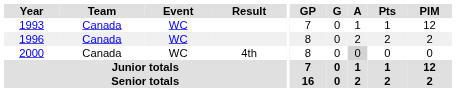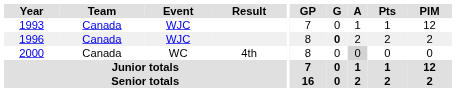 <table border="0" cellpadding="1" cellspacing="0" ID="Table3" style="text-align:center; width:40em">
 <tr ALIGN="center" bgcolor="#e0e0e0">
 <th>Year</th>
 <th>Team</th>
 <th>Event</th>
 <th>Result</th>
 <th rowspan="99" bgcolor="#ffffff"></th>
 <th>GP</th>
 <th>G</th>
 <th>A</th>
 <th>Pts</th>
 <th>PIM</th>
 </tr>
 <tr>
 <td><a href='#'>1993</a></td>
 <td><a href='#'>Canada</a></td>
-<td><a href='#'>WC</a></td>
+<td><a href='#'>WJC</a></td>
 <td></td>
 <td>7</td>
 <td>0</td>
 <td>1</td>
 <td>1</td>
 <td>12</td>
 </tr>
 <tr bgcolor="#f0f0f0">
 <td><a href='#'>1996</a></td>
 <td><a href='#'>Canada</a></td>
-<td><a href='#'>WC</a></td>
+<td><a href='#'>WJC</a></td>
 <td></td>
 <td>8</td>
-<td>0</td>
+<td><strong>0</strong></td>
 <td>2</td>
 <td>2</td>
 <td>2</td>
 </tr>
 <tr>
 <td><a href='#'>2000</a></td>
 <td>Canada</td>
 <td>WC</td>
 <td>4th</td>
 <td>8</td>
 <td>0</td>
 <td style="background: lightgrey;">0</td>
 <td>0</td>
 <td>0</td>
 </tr>
 <tr bgcolor="#e0e0e0">
 <th colspan="4">Junior totals</th>
 <th>7</th>
 <th>0</th>
 <th>1</th>
 <th>1</th>
 <th>12</th>
 </tr>
 <tr bgcolor="#e0e0e0">
 <th colspan="4">Senior totals</th>
 <th>16</th>
 <th>0</th>
 <th>2</th>
 <th>2</th>
 <th>2</th>
 </tr>
 </table>
